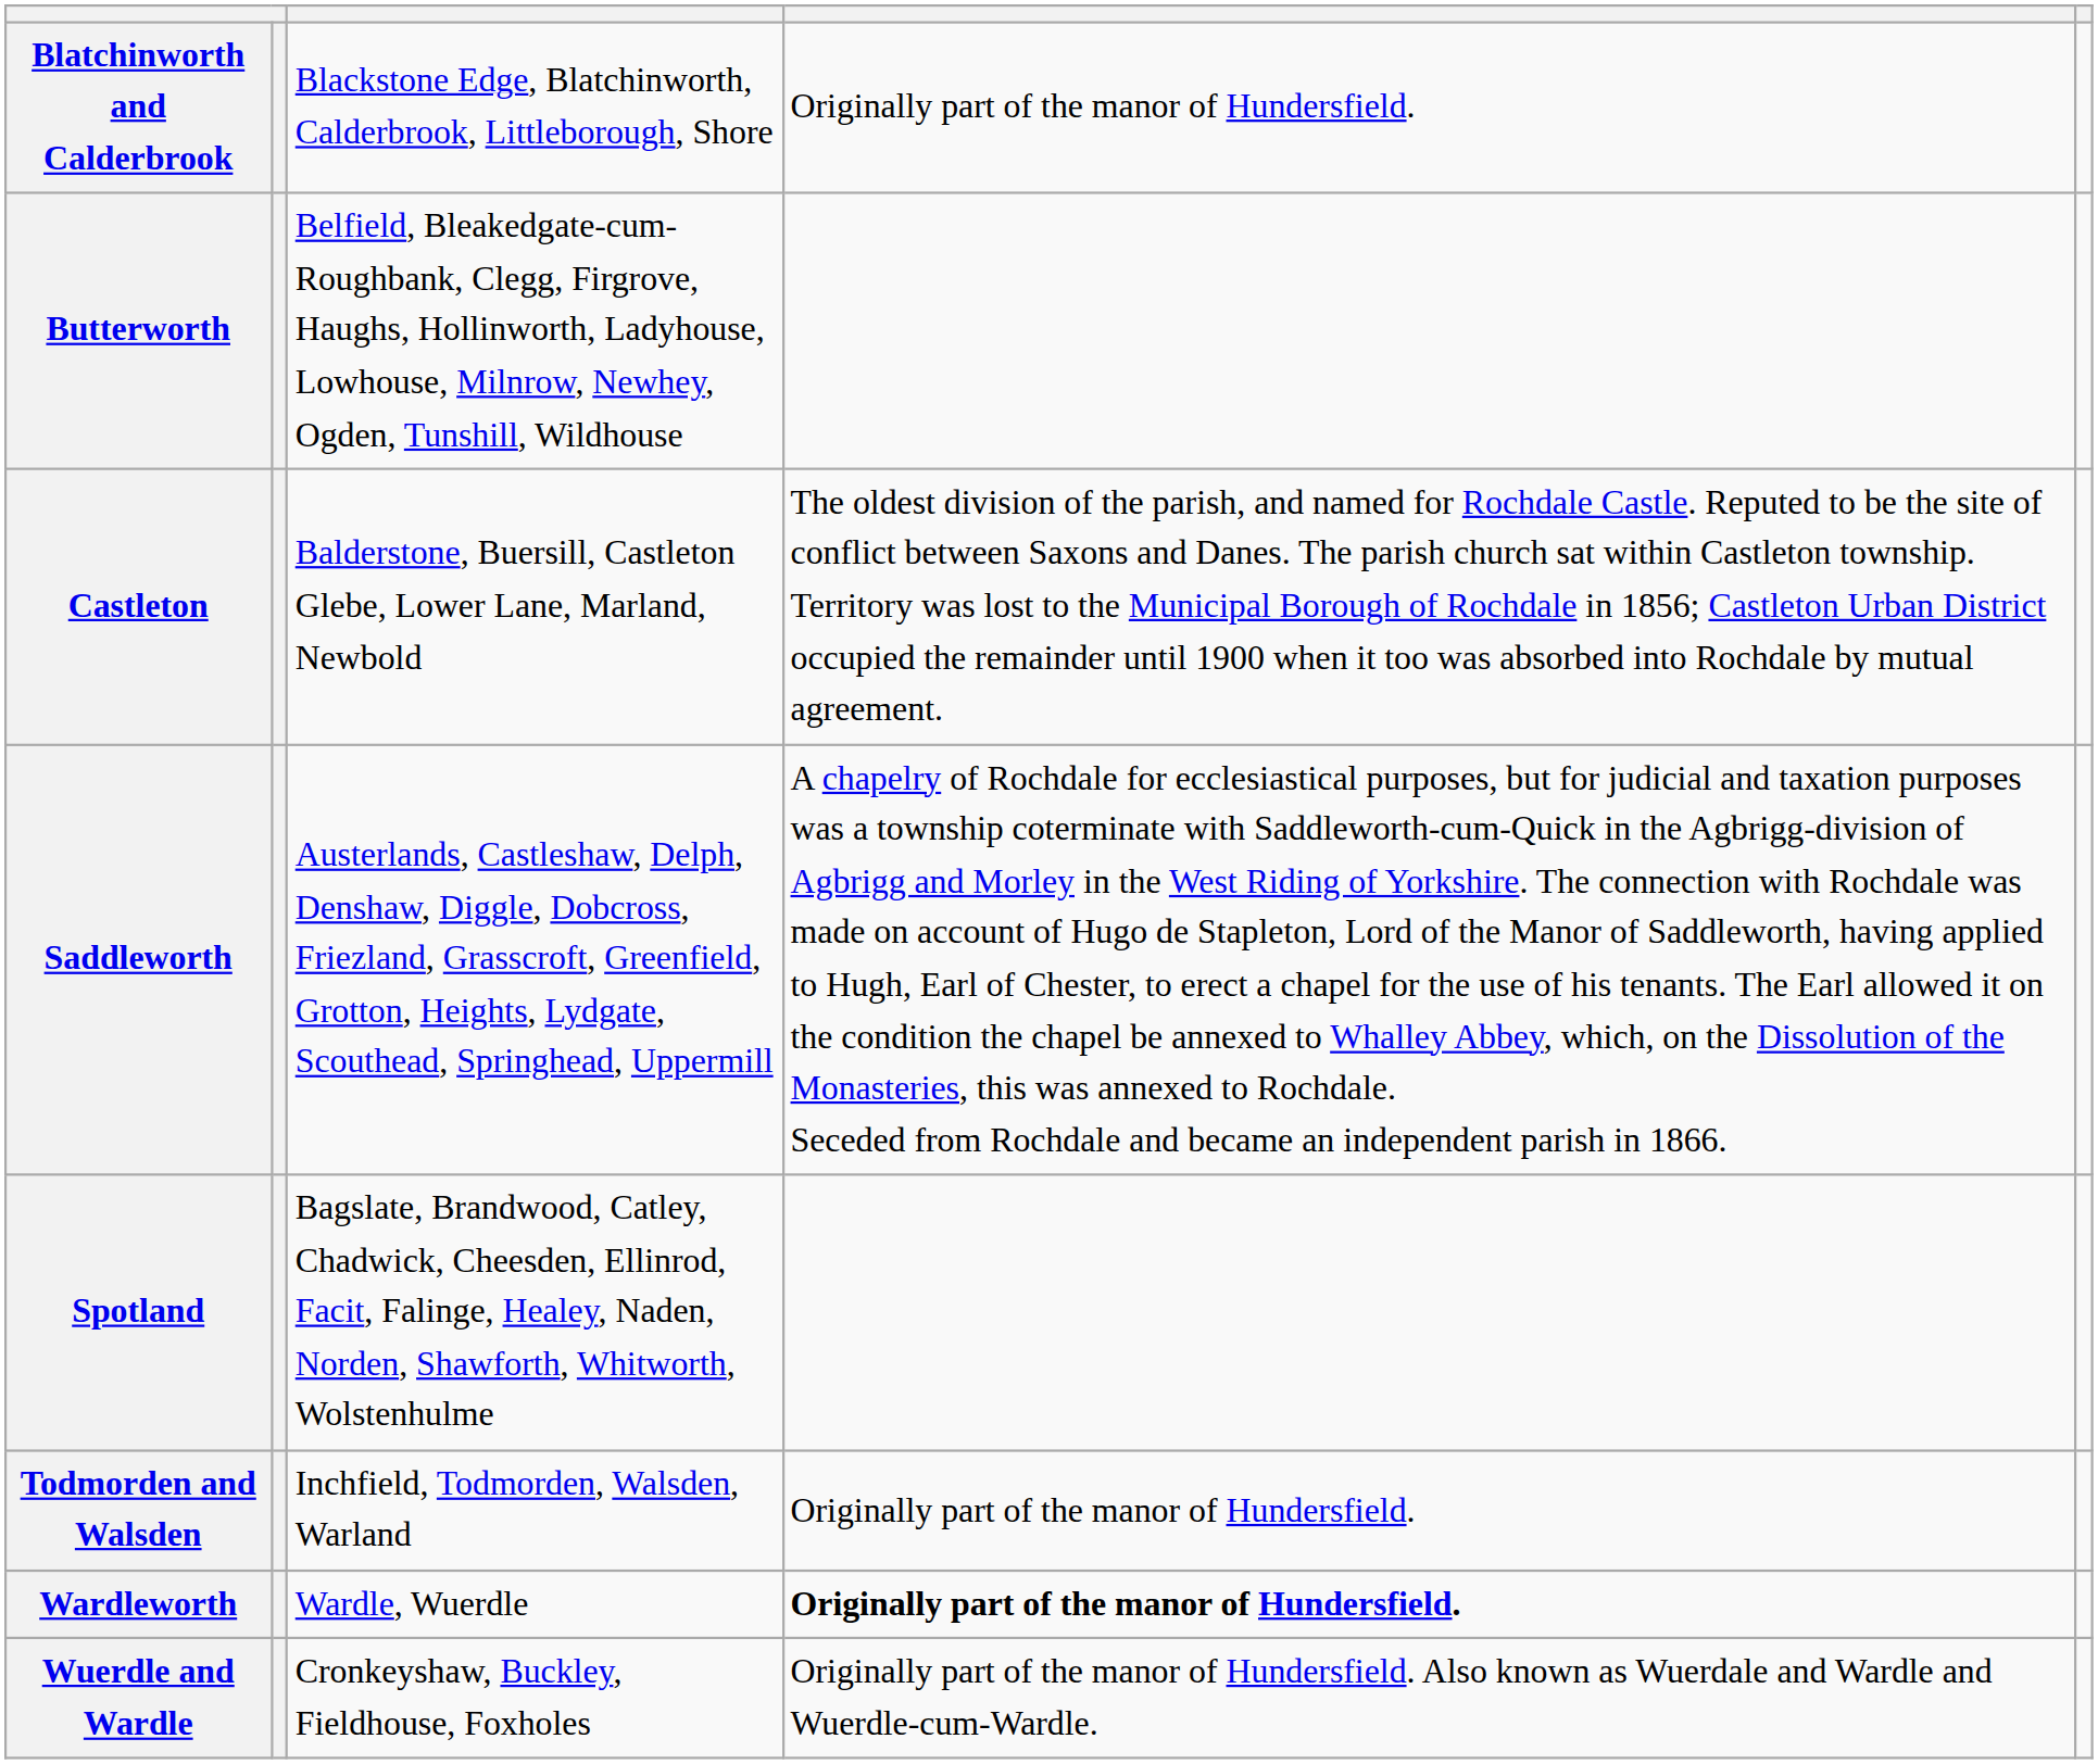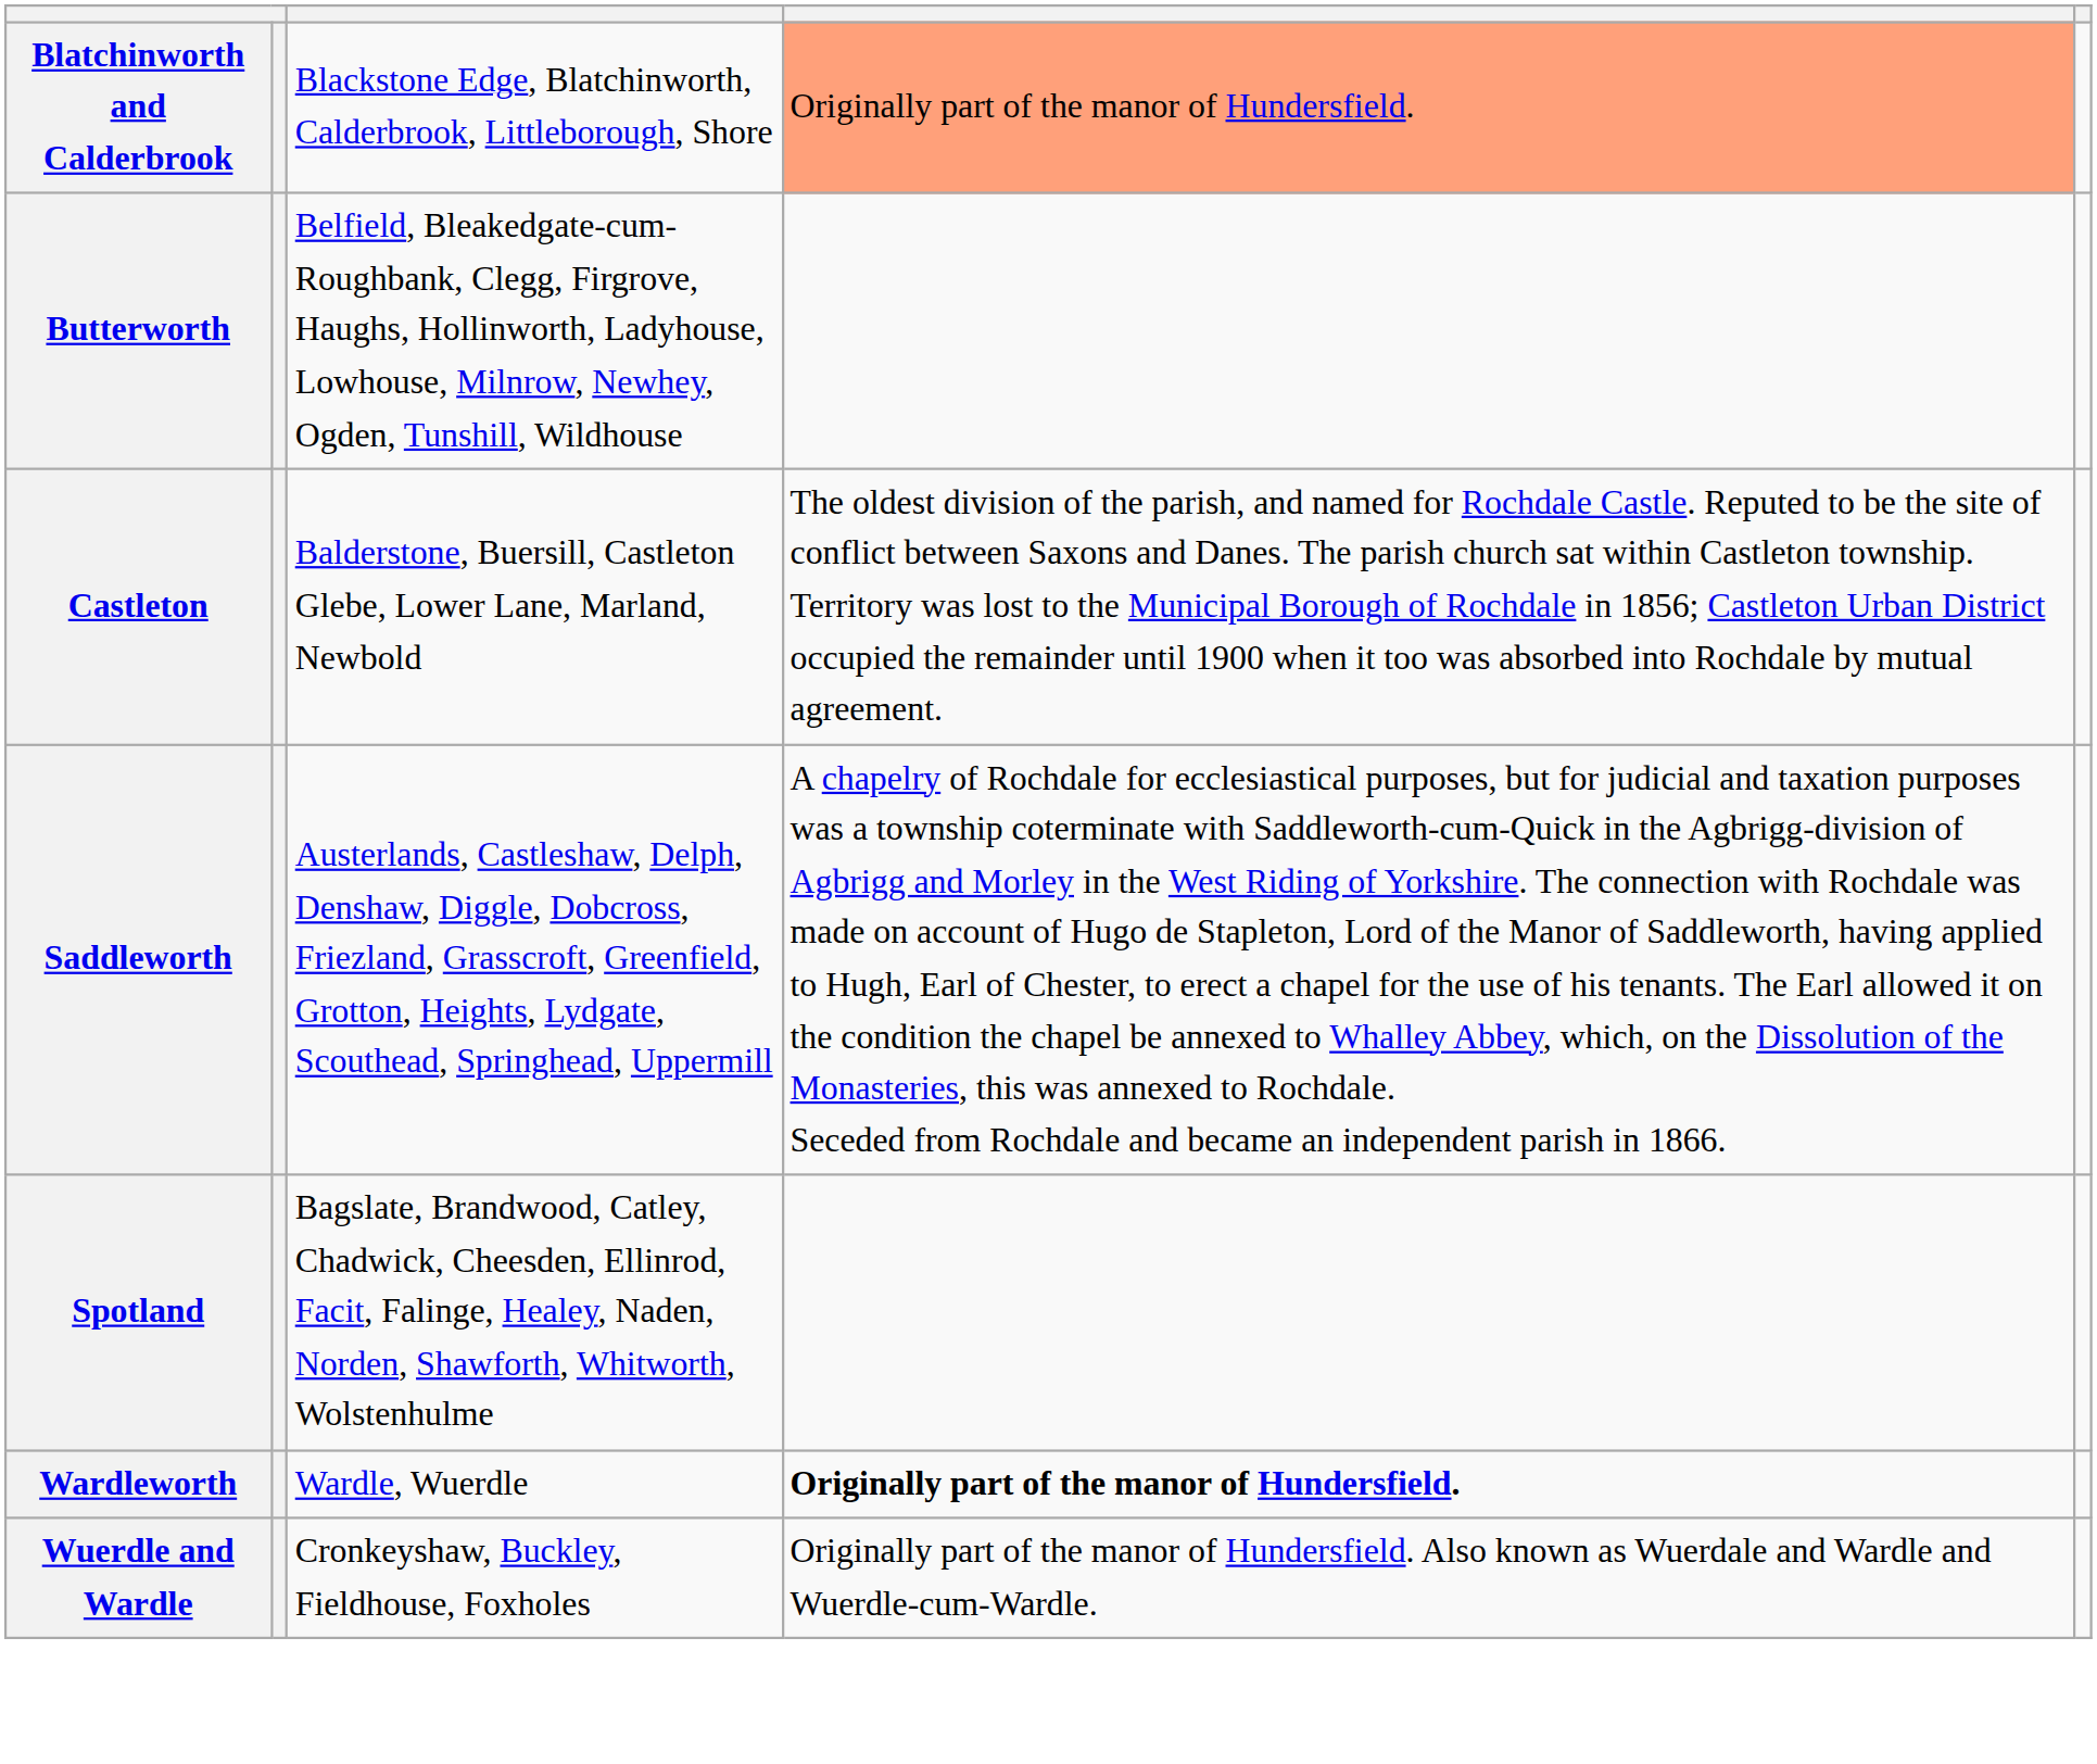 <table class="wikitable" style="font-size:90%;border:0px;text-align:left;line-height:150%;">
 <tr>
 <th colspan="2"></th>
 <th></th>
 <th></th>
 <th></th>
 </tr>
 <tr>
 <th><a href='#'>Blatchinworth and Calderbrook</a></th>
 <th></th>
 <td><a href='#'>Blackstone Edge</a>, Blatchinworth, <a href='#'>Calderbrook</a>, <a href='#'>Littleborough</a>, Shore</td>
-<td>Originally part of the manor of <a href='#'>Hundersfield</a>.</td>
+<td style="background: lightsalmon;">Originally part of the manor of <a href='#'>Hundersfield</a>.</td>
 <td></td>
 </tr>
 <tr>
 <th><a href='#'>Butterworth</a></th>
 <th></th>
 <td><a href='#'>Belfield</a>, Bleakedgate-cum-Roughbank, Clegg, Firgrove, Haughs, Hollinworth, Ladyhouse, Lowhouse, <a href='#'>Milnrow</a>, <a href='#'>Newhey</a>, Ogden, <a href='#'>Tunshill</a>, Wildhouse</td>
 <td></td>
 <td></td>
 </tr>
 <tr>
 <th><a href='#'>Castleton</a></th>
 <th></th>
 <td><a href='#'>Balderstone</a>, Buersill, Castleton Glebe, Lower Lane, Marland, Newbold</td>
 <td>The oldest division of the parish, and named for <a href='#'>Rochdale Castle</a>. Reputed to be the site of conflict between Saxons and Danes. The parish church sat within Castleton township. Territory was lost to the <a href='#'>Municipal Borough of Rochdale</a> in 1856; <a href='#'>Castleton Urban District</a> occupied the remainder until 1900 when it too was absorbed into Rochdale by mutual agreement.</td>
 <td></td>
 </tr>
 <tr>
 <th><a href='#'>Saddleworth</a></th>
 <th></th>
 <td><a href='#'>Austerlands</a>, <a href='#'>Castleshaw</a>, <a href='#'>Delph</a>, <a href='#'>Denshaw</a>, <a href='#'>Diggle</a>, <a href='#'>Dobcross</a>, <a href='#'>Friezland</a>, <a href='#'>Grasscroft</a>, <a href='#'>Greenfield</a>, <a href='#'>Grotton</a>, <a href='#'>Heights</a>, <a href='#'>Lydgate</a>, <a href='#'>Scouthead</a>, <a href='#'>Springhead</a>, <a href='#'>Uppermill</a></td>
 <td>A <a href='#'>chapelry</a> of Rochdale for ecclesiastical purposes, but for judicial and taxation purposes was a township coterminate with Saddleworth-cum-Quick in the Agbrigg-division of <a href='#'>Agbrigg and Morley</a> in the <a href='#'>West Riding of Yorkshire</a>. The connection with Rochdale was made on account of Hugo de Stapleton, Lord of the Manor of Saddleworth, having applied to Hugh, Earl of Chester, to erect a chapel for the use of his tenants. The Earl allowed it on the condition the chapel be annexed to <a href='#'>Whalley Abbey</a>, which, on the <a href='#'>Dissolution of the Monasteries</a>, this was annexed to Rochdale.<br>Seceded from Rochdale and became an independent parish in 1866.</td>
 <td></td>
 </tr>
 <tr>
 <th><a href='#'>Spotland</a></th>
 <th></th>
 <td>Bagslate, Brandwood, Catley, Chadwick, Cheesden, Ellinrod, <a href='#'>Facit</a>, Falinge, <a href='#'>Healey</a>, Naden, <a href='#'>Norden</a>, <a href='#'>Shawforth</a>, <a href='#'>Whitworth</a>, Wolstenhulme</td>
 <td></td>
 <td></td>
 </tr>
 <tr>
-<th><a href='#'>Todmorden and Walsden</a></th>
-<th></th>
-<td>Inchfield, <a href='#'>Todmorden</a>, <a href='#'>Walsden</a>, Warland</td>
-<td>Originally part of the manor of <a href='#'>Hundersfield</a>.</td>
-<td></td>
-</tr>
-<tr>
 <th><a href='#'>Wardleworth</a></th>
 <th></th>
 <td><a href='#'>Wardle</a>, Wuerdle</td>
 <td><strong>Originally part of the manor of <a href='#'>Hundersfield</a>.</strong></td>
 <td></td>
 </tr>
 <tr>
 <th><a href='#'>Wuerdle and Wardle</a></th>
 <th></th>
 <td>Cronkeyshaw, <a href='#'>Buckley</a>, Fieldhouse, Foxholes</td>
 <td>Originally part of the manor of <a href='#'>Hundersfield</a>. Also known as Wuerdale and Wardle and Wuerdle-cum-Wardle.</td>
 <td></td>
 </tr>
 </table>
